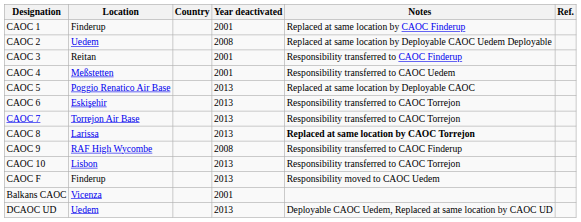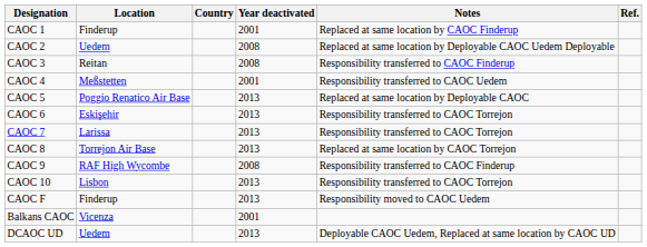 <table class="wikitable sortable">
 <tr>
 <th>Designation</th>
 <th>Location</th>
 <th>Country</th>
 <th>Year deactivated</th>
 <th>Notes</th>
 <th>Ref.</th>
 </tr>
 <tr>
 <td>CAOC 1</td>
 <td>Finderup</td>
 <td></td>
 <td>2001</td>
 <td>Replaced at same location by <a href='#'>CAOC Finderup</a></td>
 <td></td>
 </tr>
 <tr>
 <td>CAOC 2</td>
 <td><a href='#'>Uedem</a></td>
 <td></td>
 <td>2008</td>
 <td>Replaced at same location by Deployable CAOC Uedem Deployable</td>
 <td></td>
 </tr>
 <tr>
 <td>CAOC 3</td>
 <td>Reitan</td>
 <td></td>
-<td>2001</td>
+<td>2008</td>
 <td>Responsibility transferred to <a href='#'>CAOC Finderup</a></td>
 <td></td>
 </tr>
 <tr>
 <td>CAOC 4</td>
 <td><a href='#'>Meßstetten</a></td>
 <td></td>
 <td>2001</td>
 <td>Responsibility transferred to CAOC Uedem</td>
 <td></td>
 </tr>
 <tr>
 <td>CAOC 5</td>
 <td><a href='#'>Poggio Renatico Air Base</a></td>
 <td></td>
 <td>2013</td>
 <td>Replaced at same location by Deployable CAOC</td>
 <td></td>
 </tr>
 <tr>
 <td>CAOC 6</td>
 <td><a href='#'>Eskişehir</a></td>
 <td></td>
 <td>2013</td>
 <td>Responsibility transferred to CAOC Torrejon</td>
 <td></td>
 </tr>
 <tr>
 <td><a href='#'>CAOC 7</a></td>
-<td><a href='#'>Torrejon Air Base</a></td>
+<td><a href='#'>Larissa</a></td>
 <td></td>
 <td>2013</td>
 <td>Responsibility transferred to CAOC Torrejon</td>
 <td></td>
 </tr>
 <tr>
 <td>CAOC 8</td>
-<td><a href='#'>Larissa</a></td>
+<td><a href='#'>Torrejon Air Base</a></td>
 <td></td>
 <td>2013</td>
-<td><strong>Replaced at same location by CAOC Torrejon</strong></td>
+<td>Replaced at same location by CAOC Torrejon</td>
 <td></td>
 </tr>
 <tr>
 <td>CAOC 9</td>
 <td><a href='#'>RAF High Wycombe</a></td>
 <td></td>
 <td>2008</td>
 <td>Responsibility transferred to CAOC Finderup</td>
 <td></td>
 </tr>
 <tr>
 <td>CAOC 10</td>
 <td><a href='#'>Lisbon</a></td>
 <td></td>
 <td>2013</td>
 <td>Responsibility transferred to CAOC Torrejon</td>
 <td></td>
 </tr>
 <tr>
 <td>CAOC F</td>
 <td>Finderup</td>
 <td></td>
 <td>2013</td>
 <td>Responsibility moved to CAOC Uedem</td>
 <td></td>
 </tr>
 <tr>
 <td>Balkans CAOC</td>
 <td><a href='#'>Vicenza</a></td>
 <td></td>
 <td>2001</td>
 <td></td>
 <td></td>
 </tr>
 <tr>
 <td>DCAOC UD</td>
 <td><a href='#'>Uedem</a></td>
 <td></td>
 <td>2013</td>
 <td>Deployable CAOC Uedem, Replaced at same location by CAOC UD</td>
 <td></td>
 </tr>
 </table>
